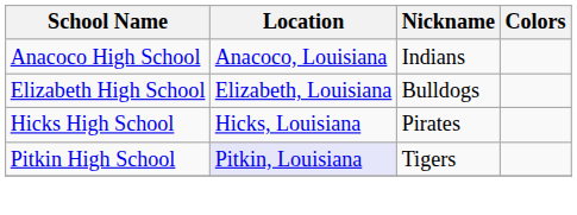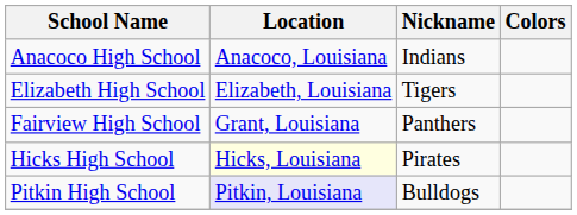 <table class="wikitable">
 <tr>
 <th>School Name</th>
 <th>Location</th>
 <th>Nickname</th>
 <th>Colors</th>
 </tr>
 <tr>
 <td><a href='#'>Anacoco High School</a></td>
 <td><a href='#'>Anacoco, Louisiana</a></td>
 <td>Indians</td>
 <td> </td>
 </tr>
 <tr>
 <td><a href='#'>Elizabeth High School</a></td>
 <td><a href='#'>Elizabeth, Louisiana</a></td>
-<td>Bulldogs</td>
+<td>Tigers</td>
+<td> </td>
+</tr>
+<tr>
+<td><a href='#'>Fairview High School</a></td>
+<td><a href='#'>Grant, Louisiana</a></td>
+<td>Panthers</td>
 <td> </td>
 </tr>
 <tr>
 <td><a href='#'>Hicks High School</a></td>
-<td><a href='#'>Hicks, Louisiana</a></td>
+<td style="background: lightyellow;"><a href='#'>Hicks, Louisiana</a></td>
 <td>Pirates</td>
 <td>  </td>
 </tr>
 <tr>
 <td><a href='#'>Pitkin High School</a></td>
 <td style="background: lavender;"><a href='#'>Pitkin, Louisiana</a></td>
-<td>Tigers</td>
+<td>Bulldogs</td>
 <td> </td>
 </tr>
 <tr>
 </tr>
 </table>
